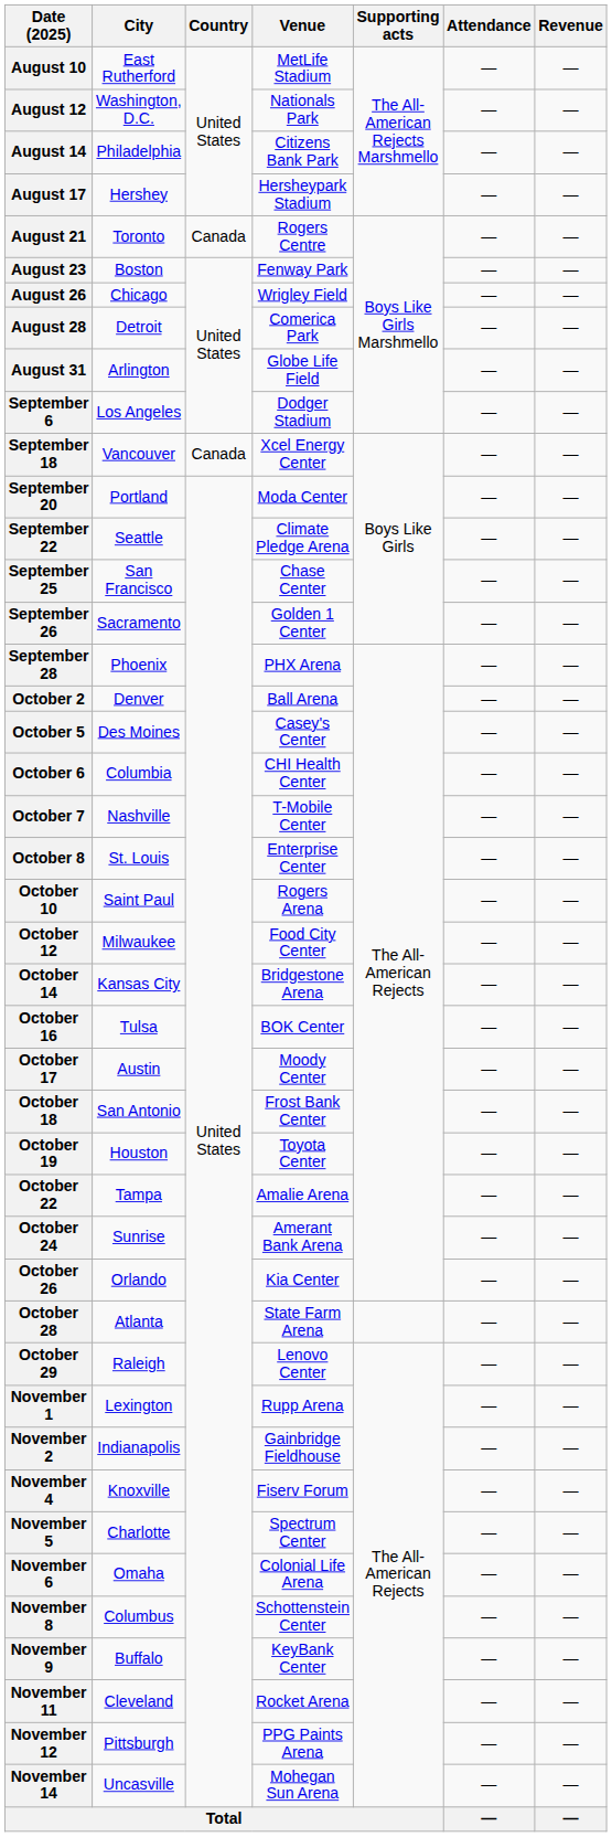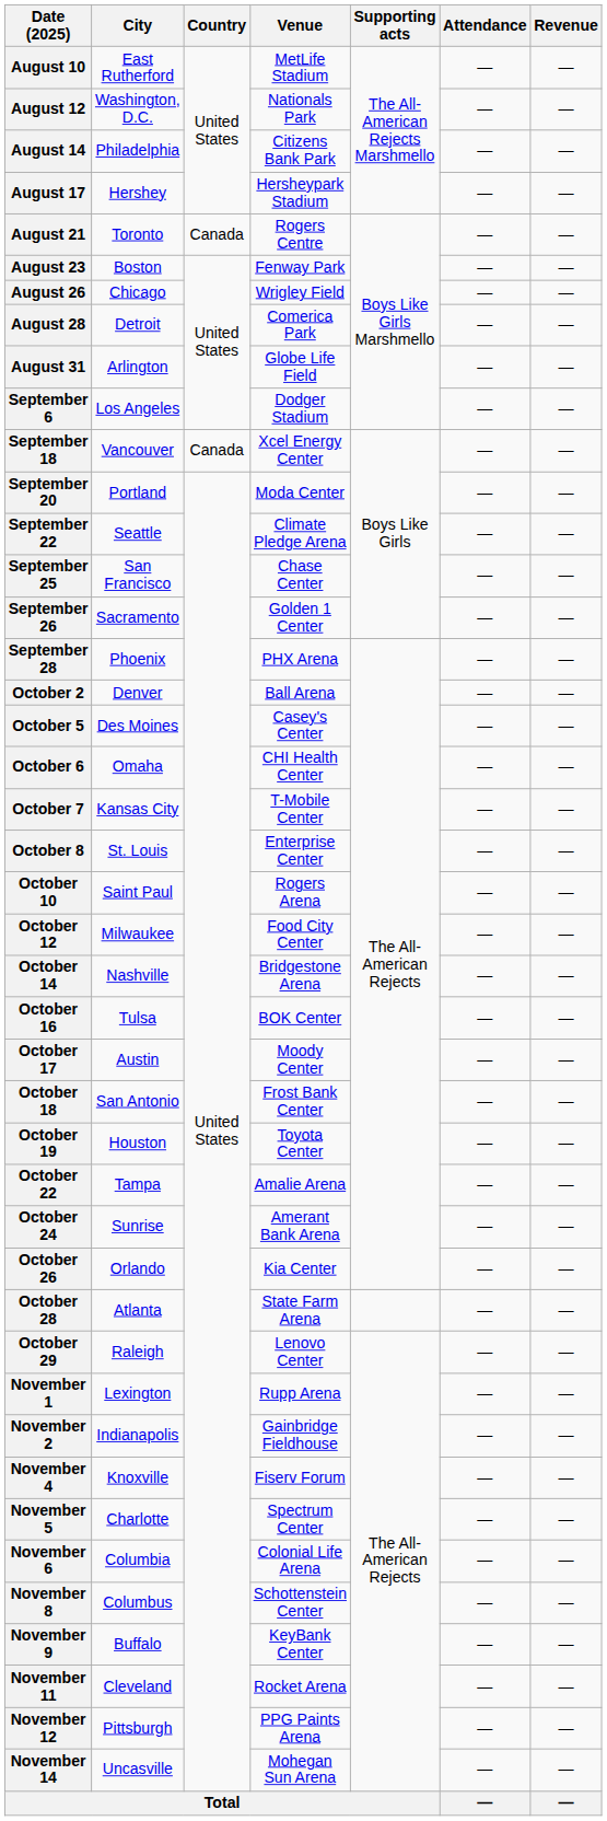 <table class="wikitable plainrowheaders" style="text-align:center;">
 <tr>
 <th scope="col" style="width:13em;">Date (2025)</th>
 <th scope="col" style="width:10em;">City</th>
 <th scope="col" style="width:09em;">Country</th>
 <th scope="col" style="width:19em;">Venue</th>
 <th scope="col" style="width:09em;">Supporting acts</th>
 <th scope="col" style="width:09em;">Attendance</th>
 <th scope="col" style="width:09em;">Revenue</th>
 </tr>
 <tr>
 <th scope="row" style="text-align:center;">August 10</th>
 <td><a href='#'>East Rutherford</a></td>
 <td rowspan="4">United States</td>
 <td><a href='#'>MetLife Stadium</a></td>
 <td rowspan="4"><a href='#'>The All-American Rejects</a> <br><a href='#'>Marshmello</a></td>
 <td>—</td>
 <td>—</td>
 </tr>
 <tr>
 <th scope="row" style="text-align:center;">August 12</th>
 <td><a href='#'>Washington, D.C.</a></td>
 <td><a href='#'>Nationals Park</a></td>
 <td>—</td>
 <td>—</td>
 </tr>
 <tr>
 <th scope="row" style="text-align:center;">August 14</th>
 <td><a href='#'>Philadelphia</a></td>
 <td><a href='#'>Citizens Bank Park</a></td>
 <td>—</td>
 <td>—</td>
 </tr>
 <tr>
 <th scope="row" style="text-align:center;">August 17</th>
 <td><a href='#'>Hershey</a></td>
 <td><a href='#'>Hersheypark Stadium</a></td>
 <td>—</td>
 <td>—</td>
 </tr>
 <tr>
 <th scope="row" style="text-align:center;">August 21</th>
 <td><a href='#'>Toronto</a></td>
 <td>Canada</td>
 <td><a href='#'>Rogers Centre</a></td>
 <td rowspan="6"><a href='#'>Boys Like Girls</a> <br>Marshmello</td>
 <td>—</td>
 <td>—</td>
 </tr>
 <tr>
 <th scope="row" style="text-align:center;">August 23</th>
 <td><a href='#'>Boston</a></td>
 <td rowspan="5">United States</td>
 <td><a href='#'>Fenway Park</a></td>
 <td>—</td>
 <td>—</td>
 </tr>
 <tr>
 <th scope="row" style="text-align:center;">August 26</th>
 <td><a href='#'>Chicago</a></td>
 <td><a href='#'>Wrigley Field</a></td>
 <td>—</td>
 <td>—</td>
 </tr>
 <tr>
 <th scope="row" style="text-align:center;">August 28</th>
 <td><a href='#'>Detroit</a></td>
 <td><a href='#'>Comerica Park</a></td>
 <td>—</td>
 <td>—</td>
 </tr>
 <tr>
 <th scope="row" style="text-align:center;">August 31</th>
 <td><a href='#'>Arlington</a></td>
 <td><a href='#'>Globe Life Field</a></td>
 <td>—</td>
 <td>—</td>
 </tr>
 <tr>
 <th scope="row" style="text-align:center;">September 6</th>
 <td><a href='#'>Los Angeles</a></td>
 <td><a href='#'>Dodger Stadium</a></td>
 <td>—</td>
 <td>—</td>
 </tr>
 <tr>
 <th scope="row" style="text-align:center;">September 18</th>
 <td><a href='#'>Vancouver</a></td>
 <td>Canada</td>
 <td><a href='#'>Xcel Energy Center</a></td>
 <td rowspan="5">Boys Like Girls</td>
 <td>—</td>
 <td>—</td>
 </tr>
 <tr>
 <th scope="row" style="text-align:center;">September 20</th>
 <td><a href='#'>Portland</a></td>
 <td rowspan="32">United States</td>
 <td><a href='#'>Moda Center</a></td>
 <td>—</td>
 <td>—</td>
 </tr>
 <tr>
 <th scope="row" style="text-align:center;">September 22</th>
 <td><a href='#'>Seattle</a></td>
 <td><a href='#'>Climate Pledge Arena</a></td>
 <td>—</td>
 <td>—</td>
 </tr>
 <tr>
 <th scope="row" style="text-align:center;">September 25</th>
 <td><a href='#'>San Francisco</a></td>
 <td><a href='#'>Chase Center</a></td>
 <td>—</td>
 <td>—</td>
 </tr>
 <tr>
 <th scope="row" style="text-align:center;">September 26</th>
 <td><a href='#'>Sacramento</a></td>
 <td><a href='#'>Golden 1 Center</a></td>
 <td>—</td>
 <td>—</td>
 </tr>
 <tr>
 <th scope="row" style="text-align:center;">September 28</th>
 <td><a href='#'>Phoenix</a></td>
 <td><a href='#'>PHX Arena</a></td>
 <td rowspan="16">The All-American Rejects</td>
 <td>—</td>
 <td>—</td>
 </tr>
 <tr>
 <th scope="row" style="text-align:center;">October 2</th>
 <td><a href='#'>Denver</a></td>
 <td><a href='#'>Ball Arena</a></td>
 <td>—</td>
 <td>—</td>
 </tr>
 <tr>
 <th scope="row" style="text-align:center;">October 5</th>
 <td><a href='#'>Des Moines</a></td>
 <td><a href='#'>Casey's Center</a></td>
 <td>—</td>
 <td>—</td>
 </tr>
 <tr>
 <th scope="row" style="text-align:center;">October 6 </th>
-<td><a href='#'>Columbia</a></td>
+<td><a href='#'>Omaha</a></td>
 <td><a href='#'>CHI Health Center</a></td>
 <td>—</td>
 <td>—</td>
 </tr>
 <tr>
 <th scope="row" style="text-align:center;">October 7</th>
-<td><a href='#'>Nashville</a></td>
+<td><a href='#'>Kansas City</a></td>
 <td><a href='#'>T-Mobile Center</a></td>
 <td>—</td>
 <td>—</td>
 </tr>
 <tr>
 <th scope="row" style="text-align:center;">October 8</th>
 <td><a href='#'>St. Louis</a></td>
 <td><a href='#'>Enterprise Center</a></td>
 <td>—</td>
 <td>—</td>
 </tr>
 <tr>
 <th scope="row" style="text-align:center;">October 10</th>
 <td><a href='#'>Saint Paul</a></td>
 <td><a href='#'>Rogers Arena</a></td>
 <td>—</td>
 <td>—</td>
 </tr>
 <tr>
 <th scope="row" style="text-align:center;">October 12</th>
 <td><a href='#'>Milwaukee</a></td>
 <td><a href='#'>Food City Center</a></td>
 <td>—</td>
 <td>—</td>
 </tr>
 <tr>
 <th scope="row" style="text-align:center;">October 14</th>
-<td><a href='#'>Kansas City</a></td>
+<td><a href='#'>Nashville</a></td>
 <td><a href='#'>Bridgestone Arena</a></td>
 <td>—</td>
 <td>—</td>
 </tr>
 <tr>
 <th scope="row" style="text-align:center;">October 16</th>
 <td><a href='#'>Tulsa</a></td>
 <td><a href='#'>BOK Center</a></td>
 <td>—</td>
 <td>—</td>
 </tr>
 <tr>
 <th scope="row" style="text-align:center;">October 17</th>
 <td><a href='#'>Austin</a></td>
 <td><a href='#'>Moody Center</a></td>
 <td>—</td>
 <td>—</td>
 </tr>
 <tr>
 <th scope="row" style="text-align:center;">October 18</th>
 <td><a href='#'>San Antonio</a></td>
 <td><a href='#'>Frost Bank Center</a></td>
 <td>—</td>
 <td>—</td>
 </tr>
 <tr>
 <th scope="row" style="text-align:center;">October 19</th>
 <td><a href='#'>Houston</a></td>
 <td><a href='#'>Toyota Center</a></td>
 <td>—</td>
 <td>—</td>
 </tr>
 <tr>
 <th scope="row" style="text-align:center;">October 22</th>
 <td><a href='#'>Tampa</a></td>
 <td><a href='#'>Amalie Arena</a></td>
 <td>—</td>
 <td>—</td>
 </tr>
 <tr>
 <th scope="row" style="text-align:center;">October 24</th>
 <td><a href='#'>Sunrise</a></td>
 <td><a href='#'>Amerant Bank Arena</a></td>
 <td>—</td>
 <td>—</td>
 </tr>
 <tr>
 <th scope="row" style="text-align:center;">October 26</th>
 <td><a href='#'>Orlando</a></td>
 <td><a href='#'>Kia Center</a></td>
 <td>—</td>
 <td>—</td>
 </tr>
 <tr>
 <th scope="row" style="text-align:center;">October 28</th>
 <td><a href='#'>Atlanta</a></td>
 <td><a href='#'>State Farm Arena</a></td>
 <td></td>
 <td>—</td>
 <td>—</td>
 </tr>
 <tr>
 <th scope="row" style="text-align:center;">October 29</th>
 <td><a href='#'>Raleigh</a></td>
 <td><a href='#'>Lenovo Center</a></td>
 <td rowspan="11">The All-American Rejects</td>
 <td>—</td>
 <td>—</td>
 </tr>
 <tr>
 <th scope="row" style="text-align:center;">November 1</th>
 <td><a href='#'>Lexington</a></td>
 <td><a href='#'>Rupp Arena</a></td>
 <td>—</td>
 <td>—</td>
 </tr>
 <tr>
 <th scope="row" style="text-align:center;">November 2</th>
 <td><a href='#'>Indianapolis</a></td>
 <td><a href='#'>Gainbridge Fieldhouse</a></td>
 <td>—</td>
 <td>—</td>
 </tr>
 <tr>
 <th scope="row" style="text-align:center;">November 4</th>
 <td><a href='#'>Knoxville</a></td>
 <td><a href='#'>Fiserv Forum</a></td>
 <td>—</td>
 <td>—</td>
 </tr>
 <tr>
 <th scope="row" style="text-align:center;">November 5</th>
 <td><a href='#'>Charlotte</a></td>
 <td><a href='#'>Spectrum Center</a></td>
 <td>—</td>
 <td>—</td>
 </tr>
 <tr>
 <th scope="row" style="text-align:center;">November 6</th>
-<td><a href='#'>Omaha</a></td>
+<td><a href='#'>Columbia</a></td>
 <td><a href='#'>Colonial Life Arena</a></td>
 <td>—</td>
 <td>—</td>
 </tr>
 <tr>
 <th scope="row" style="text-align:center;">November 8</th>
 <td><a href='#'>Columbus</a></td>
 <td><a href='#'>Schottenstein Center</a></td>
 <td>—</td>
 <td>—</td>
 </tr>
 <tr>
 <th scope="row" style="text-align:center;">November 9</th>
 <td><a href='#'>Buffalo</a></td>
 <td><a href='#'>KeyBank Center</a></td>
 <td>—</td>
 <td>—</td>
 </tr>
 <tr>
 <th scope="row" style="text-align:center;">November 11</th>
 <td><a href='#'>Cleveland</a></td>
 <td><a href='#'>Rocket Arena</a></td>
 <td>—</td>
 <td>—</td>
 </tr>
 <tr>
 <th scope="row" style="text-align:center;">November 12</th>
 <td><a href='#'>Pittsburgh</a></td>
 <td><a href='#'>PPG Paints Arena</a></td>
 <td>—</td>
 <td>—</td>
 </tr>
 <tr>
 <th scope="row" style="text-align:center;">November 14</th>
 <td><a href='#'>Uncasville</a></td>
 <td><a href='#'>Mohegan Sun Arena</a></td>
 <td>—</td>
 <td>—</td>
 </tr>
 <tr>
 <th colspan="5" scope="row" style="text-align:center;"><strong>Total</strong></th>
 <th>—</th>
 <th>—</th>
 </tr>
 </table>
